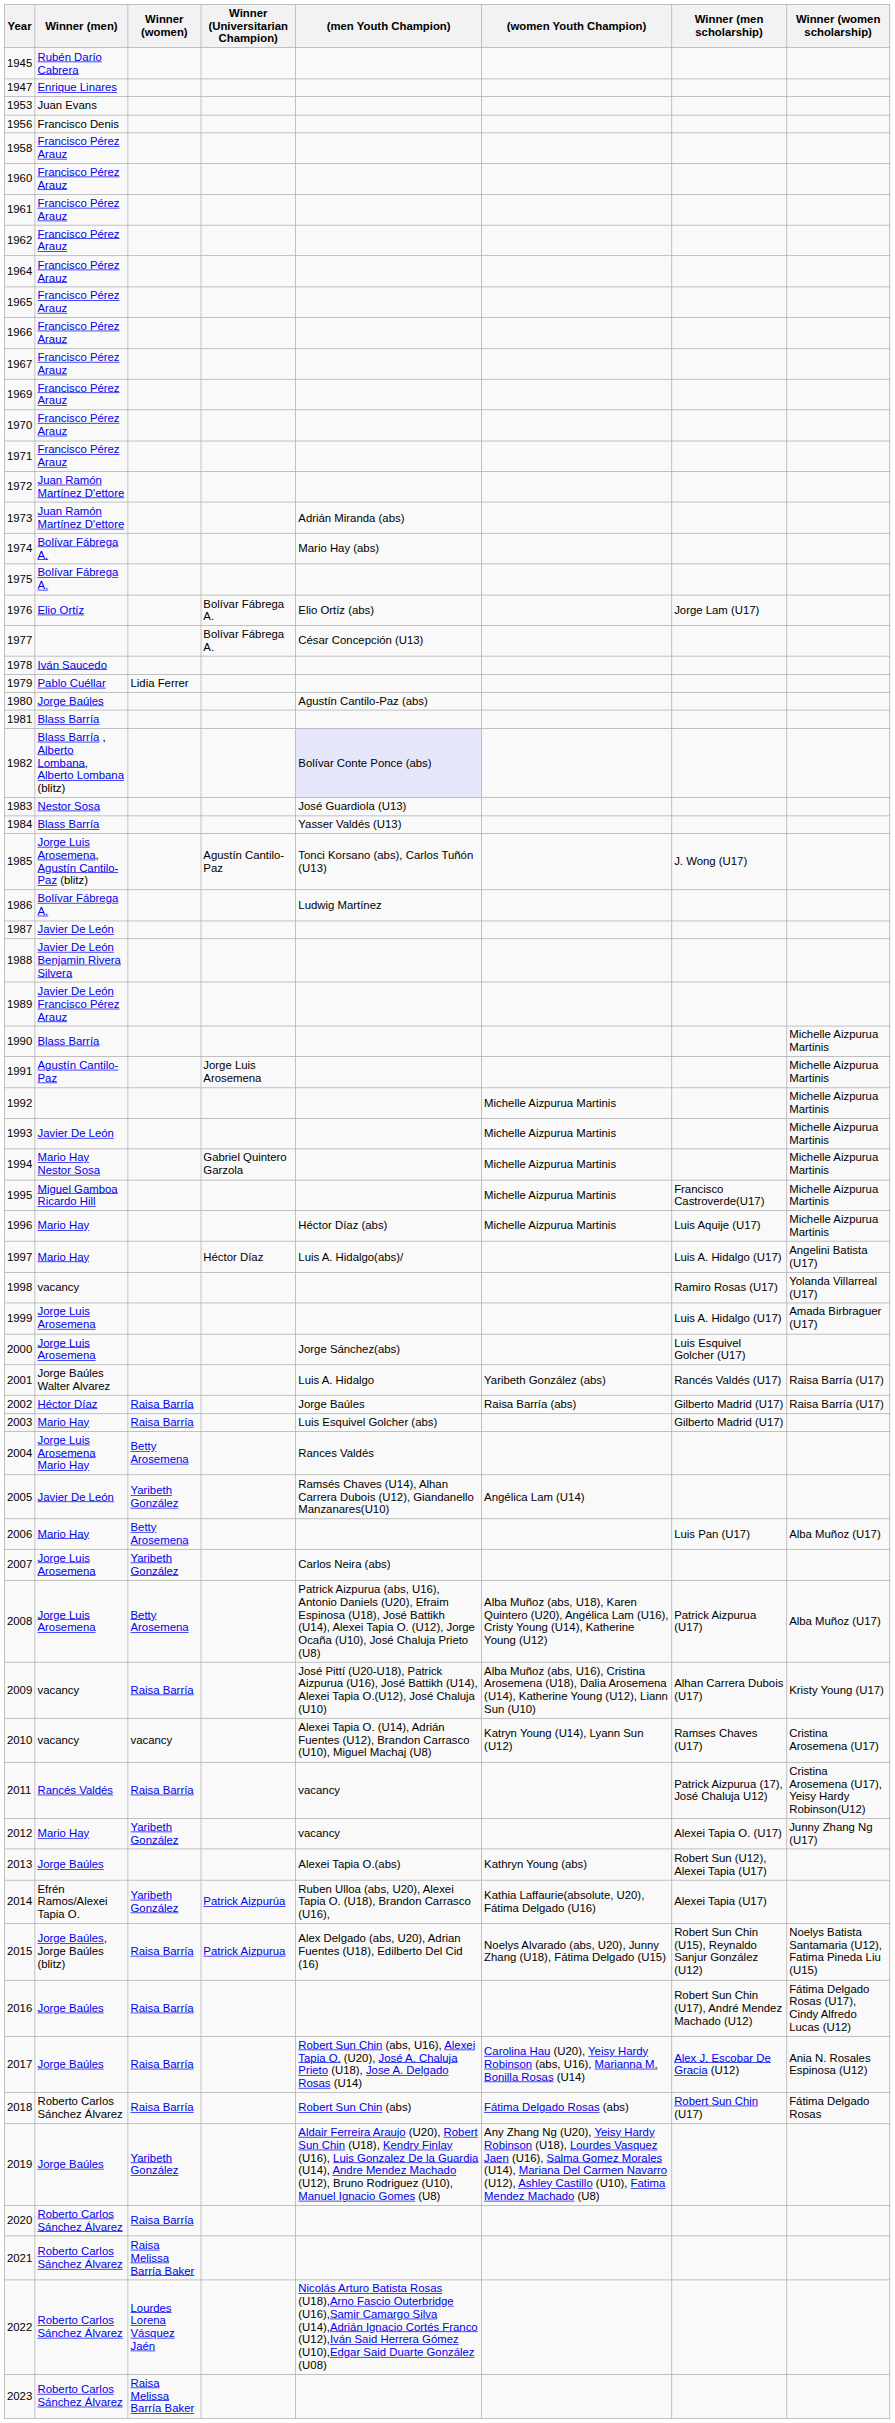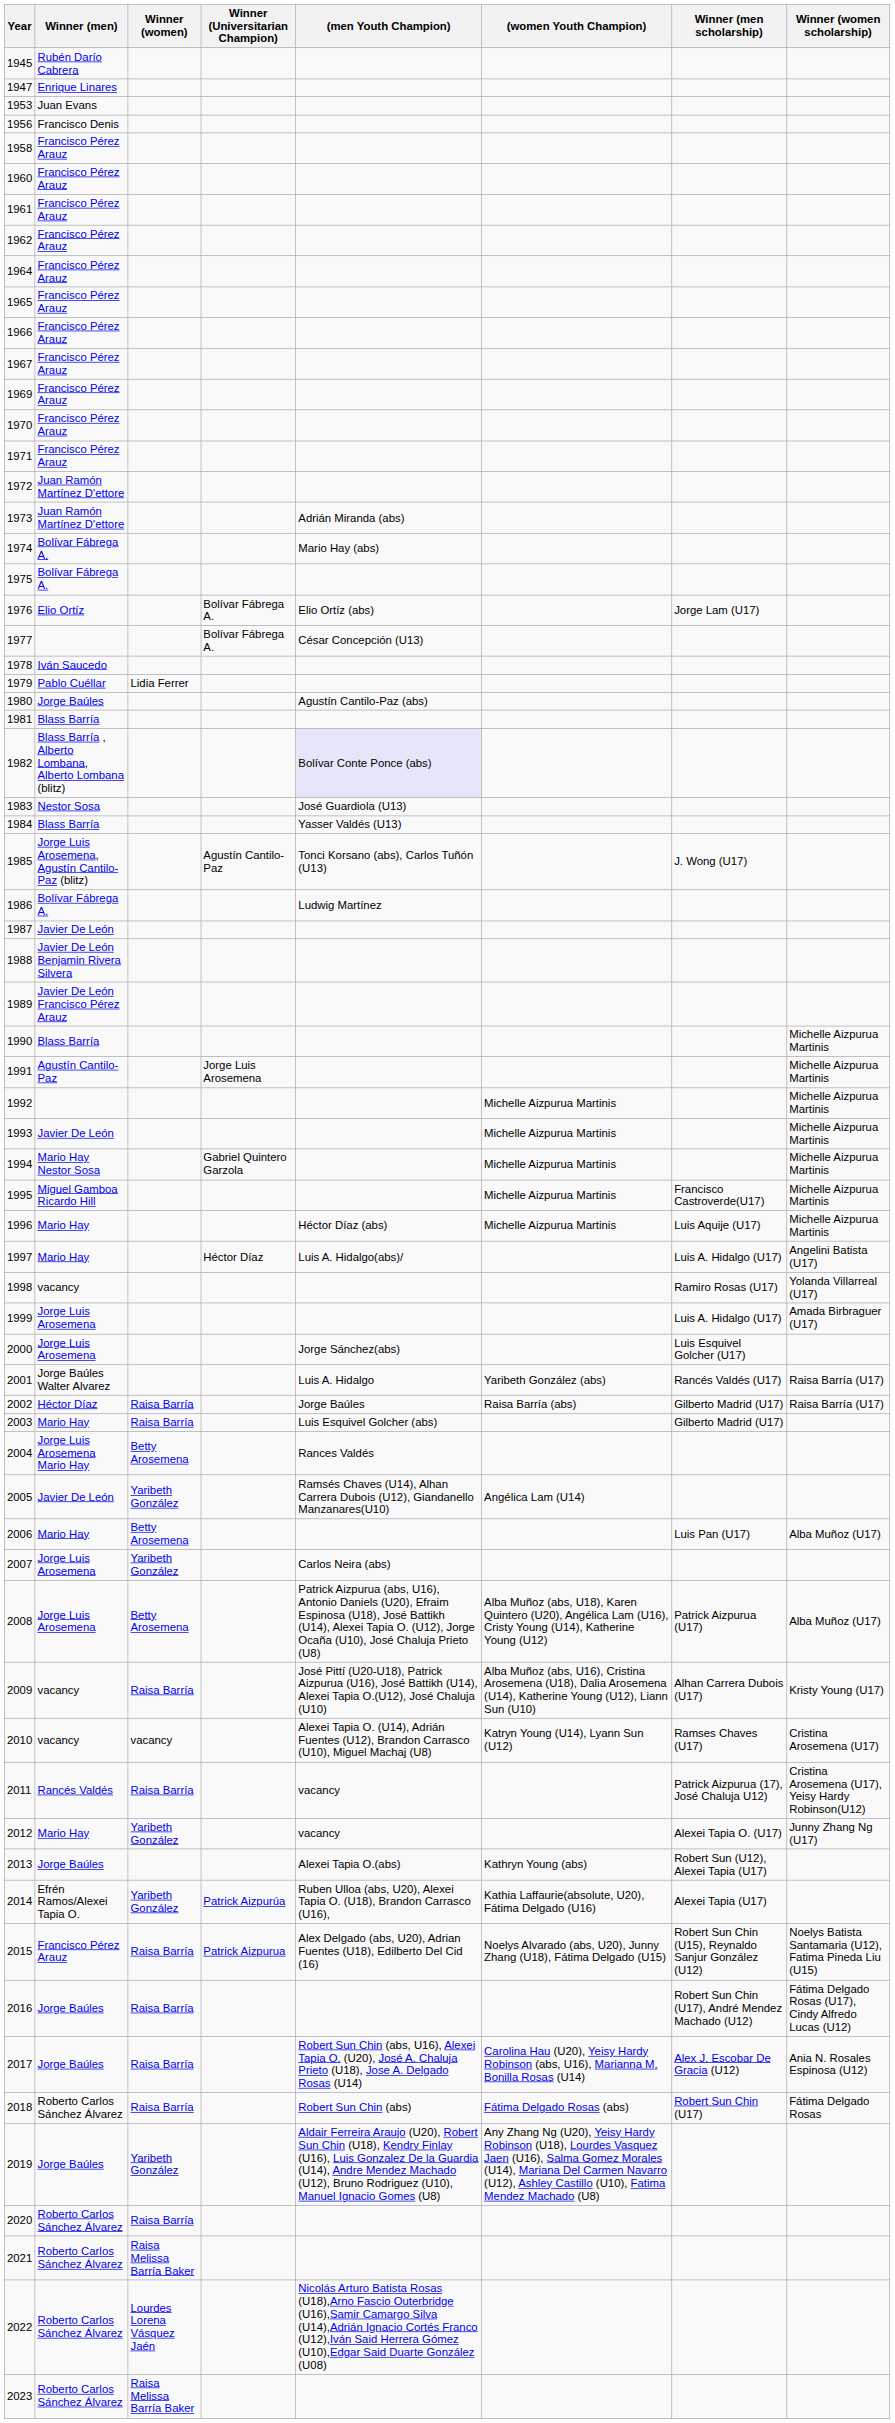 <table class="sortable wikitable">
 <tr>
 <th>Year</th>
 <th>Winner (men)</th>
 <th>Winner (women)</th>
 <th>Winner (Universitarian Champion)</th>
 <th>(men Youth Champion)</th>
 <th>(women Youth Champion)</th>
 <th>Winner (men scholarship)</th>
 <th>Winner (women scholarship)</th>
 </tr>
 <tr>
 <td>1945</td>
 <td><a href='#'>Rubén Darío Cabrera</a></td>
 <td></td>
 <td></td>
 <td></td>
 <td></td>
 <td></td>
 <td></td>
 </tr>
 <tr>
 <td>1947</td>
 <td><a href='#'>Enrique Linares</a></td>
 <td></td>
 <td></td>
 <td></td>
 <td></td>
 <td></td>
 <td></td>
 </tr>
 <tr>
 <td>1953</td>
 <td>Juan Evans</td>
 <td></td>
 <td></td>
 <td></td>
 <td></td>
 <td></td>
 <td></td>
 </tr>
 <tr>
 <td>1956</td>
 <td>Francisco Denis</td>
 <td></td>
 <td></td>
 <td></td>
 <td></td>
 <td></td>
 <td></td>
 </tr>
 <tr>
 <td>1958</td>
 <td><a href='#'>Francisco Pérez Arauz</a></td>
 <td></td>
 <td></td>
 <td></td>
 <td></td>
 <td></td>
 <td></td>
 </tr>
 <tr>
 <td>1960</td>
 <td><a href='#'>Francisco Pérez Arauz</a></td>
 <td></td>
 <td></td>
 <td></td>
 <td></td>
 <td></td>
 <td></td>
 </tr>
 <tr>
 <td>1961</td>
 <td><a href='#'>Francisco Pérez Arauz</a></td>
 <td></td>
 <td></td>
 <td></td>
 <td></td>
 <td></td>
 <td></td>
 </tr>
 <tr>
 <td>1962</td>
 <td><a href='#'>Francisco Pérez Arauz</a></td>
 <td></td>
 <td></td>
 <td></td>
 <td></td>
 <td></td>
 <td></td>
 </tr>
 <tr>
 <td>1964</td>
 <td><a href='#'>Francisco Pérez Arauz</a></td>
 <td></td>
 <td></td>
 <td></td>
 <td></td>
 <td></td>
 <td></td>
 </tr>
 <tr>
 <td>1965</td>
 <td><a href='#'>Francisco Pérez Arauz</a></td>
 <td></td>
 <td></td>
 <td></td>
 <td></td>
 <td></td>
 <td></td>
 </tr>
 <tr>
 <td>1966</td>
 <td><a href='#'>Francisco Pérez Arauz</a></td>
 <td></td>
 <td></td>
 <td></td>
 <td></td>
 <td></td>
 <td></td>
 </tr>
 <tr>
 <td>1967</td>
 <td><a href='#'>Francisco Pérez Arauz</a></td>
 <td></td>
 <td></td>
 <td></td>
 <td></td>
 <td></td>
 <td></td>
 </tr>
 <tr>
 <td>1969</td>
 <td><a href='#'>Francisco Pérez Arauz</a></td>
 <td></td>
 <td></td>
 <td></td>
 <td></td>
 <td></td>
 <td></td>
 </tr>
 <tr>
 <td>1970</td>
 <td><a href='#'>Francisco Pérez Arauz</a></td>
 <td></td>
 <td></td>
 <td></td>
 <td></td>
 <td></td>
 <td></td>
 </tr>
 <tr>
 <td>1971</td>
 <td><a href='#'>Francisco Pérez Arauz</a></td>
 <td></td>
 <td></td>
 <td></td>
 <td></td>
 <td></td>
 <td></td>
 </tr>
 <tr>
 <td>1972</td>
 <td><a href='#'>Juan Ramón Martínez D'ettore</a></td>
 <td></td>
 <td></td>
 <td></td>
 <td></td>
 <td></td>
 <td></td>
 </tr>
 <tr>
 <td>1973</td>
 <td><a href='#'>Juan Ramón Martínez D'ettore</a></td>
 <td></td>
 <td></td>
 <td>Adrián Miranda (abs)</td>
 <td></td>
 <td></td>
 <td></td>
 </tr>
 <tr>
 <td>1974</td>
 <td><a href='#'>Bolívar Fábrega A.</a></td>
 <td></td>
 <td></td>
 <td>Mario Hay (abs)</td>
 <td></td>
 <td></td>
 <td></td>
 </tr>
 <tr>
 <td>1975</td>
 <td><a href='#'>Bolívar Fábrega A.</a></td>
 <td></td>
 <td></td>
 <td></td>
 <td></td>
 <td></td>
 <td></td>
 </tr>
 <tr>
 <td>1976</td>
 <td><a href='#'>Elio Ortíz</a></td>
 <td></td>
 <td>Bolívar Fábrega A.</td>
 <td>Elio Ortíz (abs)</td>
 <td></td>
 <td>Jorge Lam (U17)</td>
 <td></td>
 </tr>
 <tr>
 <td>1977</td>
 <td></td>
 <td></td>
 <td>Bolívar Fábrega A.</td>
 <td>César Concepción (U13)</td>
 <td></td>
 <td></td>
 <td></td>
 </tr>
 <tr>
 <td>1978</td>
 <td><a href='#'>Iván Saucedo</a></td>
 <td></td>
 <td></td>
 <td></td>
 <td></td>
 <td></td>
 </tr>
 <tr>
 <td>1979</td>
 <td><a href='#'>Pablo Cuéllar</a></td>
 <td>Lidia Ferrer</td>
 <td></td>
 <td></td>
 <td></td>
 <td></td>
 <td></td>
 </tr>
 <tr>
 <td>1980</td>
 <td><a href='#'>Jorge Baúles</a></td>
 <td></td>
 <td></td>
 <td>Agustín Cantilo-Paz (abs)</td>
 <td></td>
 <td></td>
 <td></td>
 </tr>
 <tr>
 <td>1981</td>
 <td><a href='#'>Blass Barría</a></td>
 <td></td>
 <td></td>
 <td></td>
 <td></td>
 <td></td>
 <td></td>
 </tr>
 <tr>
 <td>1982</td>
 <td><a href='#'>Blass Barría</a> ,<br> <a href='#'>Alberto Lombana</a>, <a href='#'>Alberto Lombana</a> (blitz)</td>
 <td></td>
 <td></td>
 <td style="background: lavender;">Bolívar Conte Ponce (abs)</td>
 <td></td>
 <td></td>
 <td></td>
 </tr>
 <tr>
 <td>1983</td>
 <td><a href='#'>Nestor Sosa</a></td>
 <td></td>
 <td></td>
 <td>José Guardiola (U13)</td>
 <td></td>
 <td></td>
 <td></td>
 </tr>
 <tr>
 <td>1984</td>
 <td><a href='#'>Blass Barría</a></td>
 <td></td>
 <td></td>
 <td>Yasser Valdés (U13)</td>
 <td></td>
 <td></td>
 <td></td>
 </tr>
 <tr>
 <td>1985</td>
 <td><a href='#'>Jorge Luis Arosemena</a>, <a href='#'>Agustín Cantilo-Paz</a> (blitz)</td>
 <td></td>
 <td>Agustín Cantilo-Paz</td>
 <td>Tonci Korsano (abs), Carlos Tuñón (U13)</td>
 <td></td>
 <td>J. Wong (U17)</td>
 <td></td>
 </tr>
 <tr>
 <td>1986</td>
 <td><a href='#'>Bolívar Fábrega A.</a></td>
 <td></td>
 <td></td>
 <td>Ludwig Martínez</td>
 <td></td>
 <td></td>
 <td></td>
 </tr>
 <tr>
 <td>1987</td>
 <td><a href='#'>Javier De León</a></td>
 <td></td>
 <td></td>
 <td></td>
 <td></td>
 <td></td>
 <td></td>
 </tr>
 <tr>
 <td>1988</td>
 <td><a href='#'>Javier De León</a> <br> <a href='#'>Benjamin Rivera Silvera</a></td>
 <td></td>
 <td></td>
 <td></td>
 <td></td>
 <td></td>
 <td></td>
 </tr>
 <tr>
 <td>1989</td>
 <td><a href='#'>Javier De León</a> <br> <a href='#'>Francisco Pérez Arauz</a></td>
 <td></td>
 <td></td>
 <td></td>
 <td></td>
 <td></td>
 <td></td>
 </tr>
 <tr>
 <td>1990</td>
 <td><a href='#'>Blass Barría</a></td>
 <td></td>
 <td></td>
 <td></td>
 <td></td>
 <td></td>
 <td>Michelle Aizpurua Martinis</td>
 </tr>
 <tr>
 <td>1991</td>
 <td><a href='#'>Agustín Cantilo-Paz</a></td>
 <td></td>
 <td>Jorge Luis Arosemena</td>
 <td></td>
 <td></td>
 <td></td>
 <td>Michelle Aizpurua Martinis</td>
 </tr>
 <tr>
 <td>1992</td>
 <td></td>
 <td></td>
 <td></td>
 <td></td>
 <td>Michelle Aizpurua Martinis</td>
 <td></td>
 <td>Michelle Aizpurua Martinis</td>
 </tr>
 <tr>
 <td>1993</td>
 <td><a href='#'>Javier De León</a></td>
 <td></td>
 <td></td>
 <td></td>
 <td>Michelle Aizpurua Martinis</td>
 <td></td>
 <td>Michelle Aizpurua Martinis</td>
 </tr>
 <tr>
 <td>1994</td>
 <td><a href='#'>Mario Hay</a> <br> <a href='#'>Nestor Sosa</a></td>
 <td></td>
 <td>Gabriel Quintero Garzola</td>
 <td></td>
 <td>Michelle Aizpurua Martinis</td>
 <td></td>
 <td>Michelle Aizpurua Martinis</td>
 </tr>
 <tr>
 <td>1995</td>
 <td><a href='#'>Miguel Gamboa</a> <br> <a href='#'>Ricardo Hill</a></td>
 <td></td>
 <td></td>
 <td></td>
 <td>Michelle Aizpurua Martinis</td>
 <td>Francisco Castroverde(U17)</td>
 <td>Michelle Aizpurua Martinis</td>
 </tr>
 <tr>
 <td>1996</td>
 <td><a href='#'>Mario Hay</a></td>
 <td></td>
 <td></td>
 <td>Héctor Díaz (abs)</td>
 <td>Michelle Aizpurua Martinis</td>
 <td>Luis Aquije (U17)</td>
 <td>Michelle Aizpurua Martinis</td>
 </tr>
 <tr>
 <td>1997</td>
 <td><a href='#'>Mario Hay</a></td>
 <td></td>
 <td>Héctor Díaz</td>
 <td>Luis A. Hidalgo(abs)/</td>
 <td></td>
 <td>Luis A. Hidalgo (U17)</td>
 <td>Angelini Batista (U17)</td>
 </tr>
 <tr>
 <td>1998</td>
 <td>vacancy</td>
 <td></td>
 <td></td>
 <td></td>
 <td></td>
 <td>Ramiro Rosas (U17)</td>
 <td>Yolanda Villarreal (U17)</td>
 </tr>
 <tr>
 <td>1999</td>
 <td><a href='#'>Jorge Luis Arosemena</a></td>
 <td></td>
 <td></td>
 <td></td>
 <td></td>
 <td>Luis A. Hidalgo (U17)</td>
 <td>Amada Birbraguer (U17)</td>
 </tr>
 <tr>
 <td>2000</td>
 <td><a href='#'>Jorge Luis Arosemena</a></td>
 <td></td>
 <td></td>
 <td>Jorge Sánchez(abs)</td>
 <td></td>
 <td>Luis Esquivel Golcher (U17)</td>
 <td></td>
 </tr>
 <tr>
 <td>2001</td>
 <td>Jorge Baúles <br> Walter Alvarez</td>
 <td></td>
 <td></td>
 <td>Luis A. Hidalgo</td>
 <td>Yaribeth González (abs)</td>
 <td>Rancés Valdés (U17)</td>
 <td>Raisa Barría (U17)</td>
 </tr>
 <tr>
 <td>2002</td>
 <td><a href='#'>Héctor Díaz</a></td>
 <td><a href='#'>Raisa Barría</a></td>
 <td></td>
 <td>Jorge Baúles</td>
 <td>Raisa Barría (abs)</td>
 <td>Gilberto Madrid (U17)</td>
 <td>Raisa Barría (U17)</td>
 </tr>
 <tr>
 <td>2003</td>
 <td><a href='#'>Mario Hay</a></td>
 <td><a href='#'>Raisa Barría</a></td>
 <td></td>
 <td>Luis Esquivel Golcher (abs)</td>
 <td></td>
 <td>Gilberto Madrid (U17)</td>
 <td></td>
 </tr>
 <tr>
 <td>2004</td>
 <td><a href='#'>Jorge Luis Arosemena</a> <br> <a href='#'>Mario Hay</a></td>
 <td><a href='#'>Betty Arosemena</a></td>
 <td></td>
 <td>Rances Valdés</td>
 <td></td>
 <td></td>
 <td></td>
 </tr>
 <tr>
 <td>2005</td>
 <td><a href='#'>Javier De León</a></td>
 <td><a href='#'>Yaribeth González</a></td>
 <td></td>
 <td>Ramsés Chaves (U14), Alhan Carrera Dubois (U12), Giandanello Manzanares(U10)</td>
 <td>Angélica Lam (U14)</td>
 <td></td>
 <td></td>
 </tr>
 <tr>
 <td>2006</td>
 <td><a href='#'>Mario Hay</a></td>
 <td><a href='#'>Betty Arosemena</a></td>
 <td></td>
 <td></td>
 <td></td>
 <td>Luis Pan (U17)</td>
 <td>Alba Muñoz (U17)</td>
 </tr>
 <tr>
 <td>2007</td>
 <td><a href='#'>Jorge Luis Arosemena</a></td>
 <td><a href='#'>Yaribeth González</a></td>
 <td></td>
 <td>Carlos Neira (abs)</td>
 <td></td>
 <td></td>
 <td></td>
 </tr>
 <tr>
 <td>2008</td>
 <td><a href='#'>Jorge Luis Arosemena</a></td>
 <td><a href='#'>Betty Arosemena</a></td>
 <td></td>
 <td>Patrick Aizpurua (abs, U16), Antonio Daniels (U20), Efraim Espinosa (U18), José Battikh (U14), Alexei Tapia O. (U12), Jorge Ocaña (U10), José Chaluja Prieto (U8)</td>
 <td>Alba Muñoz (abs, U18), Karen Quintero (U20), Angélica Lam (U16), Cristy Young (U14), Katherine Young (U12)</td>
 <td>Patrick Aizpurua (U17)</td>
 <td>Alba Muñoz (U17)</td>
 </tr>
 <tr>
 <td>2009</td>
 <td>vacancy</td>
 <td><a href='#'>Raisa Barría</a></td>
 <td></td>
 <td>José Pittí (U20-U18), Patrick Aizpurua (U16), José Battikh (U14), Alexei Tapia O.(U12), José Chaluja (U10)</td>
 <td>Alba Muñoz (abs, U16), Cristina Arosemena (U18), Dalia Arosemena (U14), Katherine Young (U12), Liann Sun (U10)</td>
 <td>Alhan Carrera Dubois (U17)</td>
 <td>Kristy Young (U17)</td>
 </tr>
 <tr>
 <td>2010</td>
 <td>vacancy</td>
 <td>vacancy</td>
 <td></td>
 <td>Alexei Tapia O. (U14), Adrián Fuentes (U12), Brandon Carrasco (U10), Miguel Machaj (U8)</td>
 <td>Katryn Young (U14), Lyann Sun (U12)</td>
 <td>Ramses Chaves (U17)</td>
 <td>Cristina Arosemena (U17)</td>
 </tr>
 <tr>
 <td>2011</td>
 <td><a href='#'>Rancés Valdés</a></td>
 <td><a href='#'>Raisa Barría</a></td>
 <td></td>
 <td>vacancy</td>
 <td></td>
 <td>Patrick Aizpurua (17), José Chaluja U12)</td>
 <td>Cristina Arosemena (U17), Yeisy Hardy Robinson(U12)</td>
 </tr>
 <tr>
 <td>2012</td>
 <td><a href='#'>Mario Hay</a></td>
 <td><a href='#'>Yaribeth González</a></td>
 <td></td>
 <td>vacancy</td>
 <td></td>
 <td>Alexei Tapia O. (U17)</td>
 <td>Junny Zhang Ng (U17)</td>
 </tr>
 <tr>
 <td>2013</td>
 <td><a href='#'>Jorge Baúles</a></td>
 <td></td>
 <td></td>
 <td>Alexei Tapia O.(abs)</td>
 <td>Kathryn Young (abs)</td>
 <td>Robert Sun (U12), Alexei Tapia (U17)</td>
 <td></td>
 </tr>
 <tr>
 <td>2014</td>
 <td>Efrén Ramos/Alexei Tapia O.</td>
 <td><a href='#'>Yaribeth González</a></td>
 <td><a href='#'>Patrick Aizpurúa</a></td>
 <td>Ruben Ulloa (abs, U20), Alexei Tapia O. (U18), Brandon Carrasco (U16),</td>
 <td>Kathia Laffaurie(absolute, U20), Fátima Delgado (U16)</td>
 <td>Alexei Tapia (U17)</td>
 <td></td>
 </tr>
 <tr>
 <td>2015</td>
-<td><a href='#'>Jorge Baúles</a>, Jorge Baúles (blitz)</td>
+<td><a href='#'>Francisco Pérez Arauz</a></td>
 <td><a href='#'>Raisa Barría</a></td>
 <td><a href='#'>Patrick Aizpurua</a></td>
 <td>Alex Delgado (abs, U20), Adrian Fuentes (U18), Edilberto Del Cid (16)</td>
 <td>Noelys Alvarado (abs, U20), Junny Zhang (U18), Fátima Delgado (U15)</td>
 <td>Robert Sun Chin (U15), Reynaldo Sanjur González (U12)</td>
 <td>Noelys Batista Santamaria (U12), Fatima Pineda Liu (U15)</td>
 </tr>
 <tr>
 <td>2016</td>
 <td><a href='#'>Jorge Baúles</a></td>
 <td><a href='#'>Raisa Barría</a></td>
 <td></td>
 <td></td>
 <td></td>
 <td>Robert Sun Chin (U17), André Mendez Machado (U12)</td>
 <td>Fátima Delgado Rosas (U17), Cindy Alfredo Lucas (U12)</td>
 </tr>
 <tr>
 <td>2017</td>
 <td><a href='#'>Jorge Baúles</a></td>
 <td><a href='#'>Raisa Barría</a></td>
 <td></td>
 <td><a href='#'>Robert Sun Chin</a> (abs, U16), <a href='#'>Alexei Tapia O.</a> (U20), <a href='#'>José A. Chaluja Prieto</a> (U18), <a href='#'>Jose A. Delgado Rosas</a> (U14)</td>
 <td><a href='#'>Carolina Hau</a> (U20), <a href='#'>Yeisy Hardy Robinson</a> (abs, U16), <a href='#'>Marianna M. Bonilla Rosas</a> (U14)</td>
 <td><a href='#'>Alex J. Escobar De Gracia</a> (U12)</td>
 <td>Ania N. Rosales Espinosa (U12)</td>
 </tr>
 <tr>
 <td>2018</td>
 <td>Roberto Carlos Sánchez Álvarez</td>
 <td><a href='#'>Raisa Barría</a></td>
 <td></td>
 <td><a href='#'>Robert Sun Chin</a> (abs)</td>
 <td><a href='#'>Fátima Delgado Rosas</a> (abs)</td>
 <td><a href='#'>Robert Sun Chin</a> (U17)</td>
 <td>Fátima Delgado Rosas</td>
 </tr>
 <tr>
 <td>2019</td>
 <td><a href='#'>Jorge Baúles</a></td>
 <td><a href='#'>Yaribeth González</a></td>
 <td></td>
 <td><a href='#'>Aldair Ferreira Araujo</a> (U20), <a href='#'>Robert Sun Chin</a> (U18), <a href='#'>Kendry Finlay</a> (U16), <a href='#'>Luis Gonzalez De la Guardia</a> (U14), <a href='#'>Andre Mendez Machado</a> (U12), Bruno Rodriguez (U10), <a href='#'>Manuel Ignacio Gomes</a> (U8) </td>
 <td>Any Zhang Ng (U20), <a href='#'>Yeisy Hardy Robinson</a> (U18), <a href='#'>Lourdes Vasquez Jaen</a> (U16), <a href='#'>Salma Gomez Morales</a> (U14), <a href='#'>Mariana Del Carmen Navarro</a> (U12), <a href='#'>Ashley Castillo</a> (U10), <a href='#'>Fatima Mendez Machado</a> (U8) </td>
 <td></td>
 <td></td>
 </tr>
 <tr>
 <td>2020</td>
 <td><a href='#'>Roberto Carlos Sánchez Álvarez</a></td>
 <td><a href='#'>Raisa Barría</a></td>
 <td></td>
 <td></td>
 <td></td>
 <td></td>
 <td></td>
 </tr>
 <tr>
 <td>2021</td>
 <td><a href='#'>Roberto Carlos Sánchez Álvarez</a></td>
 <td><a href='#'>Raisa Melissa Barría Baker</a></td>
 <td></td>
 <td></td>
 <td></td>
 <td></td>
 <td></td>
 </tr>
 <tr>
 <td>2022</td>
 <td><a href='#'>Roberto Carlos Sánchez Álvarez</a></td>
 <td><a href='#'>Lourdes Lorena Vásquez Jaén</a></td>
 <td></td>
 <td><a href='#'>Nicolás Arturo Batista Rosas</a> (U18),<a href='#'>Arno Fascio Outerbridge</a> (U16),<a href='#'>Samir Camargo Silva</a> (U14),<a href='#'>Adrián Ignacio Cortés Franco</a> (U12),<a href='#'>Iván Said Herrera Gómez</a> (U10),<a href='#'>Edgar Said Duarte González</a> (U08)</td>
 <td></td>
 <td></td>
 <td></td>
 </tr>
 <tr>
 <td>2023</td>
 <td><a href='#'>Roberto Carlos Sánchez Álvarez</a></td>
 <td><a href='#'>Raisa Melissa Barría Baker</a></td>
 <td></td>
 <td></td>
 <td></td>
 <td></td>
 <td></td>
 </tr>
 </table>
